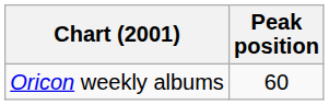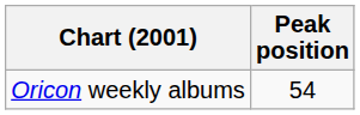 <table class="wikitable">
 <tr>
 <th>Chart (2001)</th>
 <th>Peak<br>position</th>
 </tr>
 <tr>
 <td><em><a href='#'>Oricon</a></em> weekly albums</td>
-<td align="center">60</td>
+<td align="center">54</td>
 </tr>
 </table>
